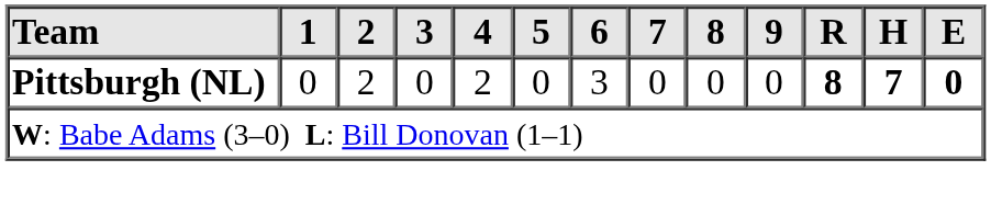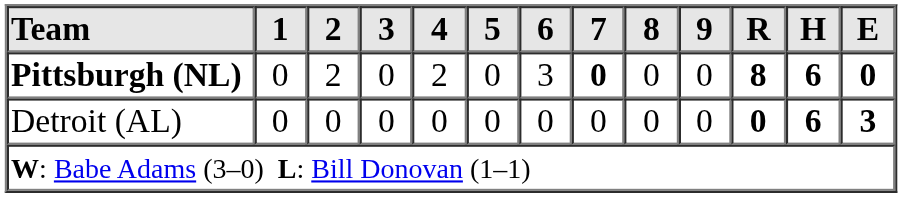 <table border=1 cellspacing=0 width=425 style="margin-left:3em;">
 <tr style="text-align:center; background-color:#e6e6e6;">
 <th align=left width=125>Team</th>
 <th width=25>1</th>
 <th width=25>2</th>
 <th width=25>3</th>
 <th width=25>4</th>
 <th width=25>5</th>
 <th width=25>6</th>
 <th width=25>7</th>
 <th width=25>8</th>
 <th width=25>9</th>
 <th width=25>R</th>
 <th width=25>H</th>
 <th width=25>E</th>
 </tr>
 <tr style="text-align:center;">
 <td align=left><strong>Pittsburgh (NL)</strong></td>
 <td>0</td>
 <td>2</td>
 <td>0</td>
 <td>2</td>
 <td>0</td>
 <td>3</td>
+<td><strong>0</strong></td>
+<td>0</td>
+<td>0</td>
+<td><strong>8</strong></td>
+<td><strong>6</strong></td>
+<td><strong>0</strong></td>
+</tr>
+<tr style="text-align:center;">
+<td align=left>Detroit (AL)</td>
 <td>0</td>
 <td>0</td>
 <td>0</td>
-<td><strong>8</strong></td>
-<td><strong>7</strong></td>
+<td>0</td>
+<td>0</td>
+<td>0</td>
+<td>0</td>
+<td>0</td>
+<td>0</td>
 <td><strong>0</strong></td>
+<td><strong>6</strong></td>
+<td><strong>3</strong></td>
 </tr>
 <tr style="text-align:left;">
 <td colspan=13><small><strong>W</strong>: <a href='#'>Babe Adams</a> (3–0)  <strong>L</strong>: <a href='#'>Bill Donovan</a> (1–1)</small></td>
 </tr>
 </table>
